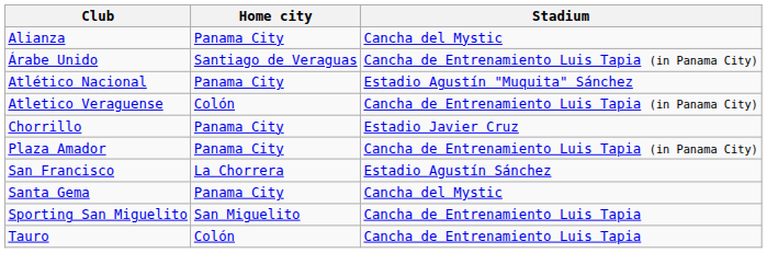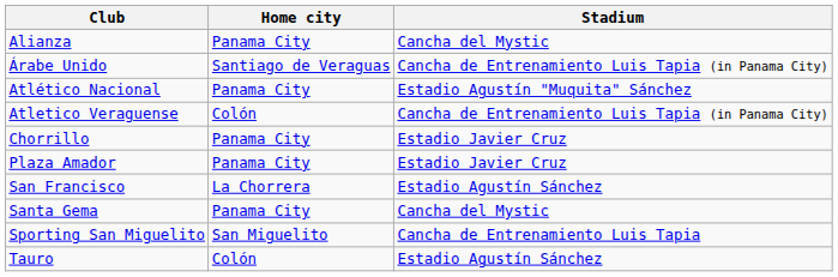 <table class="wikitable sortable">
 <tr>
 <th>Club</th>
 <th>Home city</th>
 <th>Stadium</th>
 </tr>
 <tr>
 <td><a href='#'>Alianza</a></td>
 <td><a href='#'>Panama City</a></td>
 <td><a href='#'>Cancha del Mystic</a></td>
 </tr>
 <tr>
 <td><a href='#'>Árabe Unido</a></td>
 <td><a href='#'>Santiago de Veraguas</a></td>
 <td><a href='#'>Cancha de Entrenamiento Luis Tapia</a> <small>(in Panama City)</small></td>
 </tr>
 <tr>
 <td><a href='#'>Atlético Nacional</a></td>
 <td><a href='#'>Panama City</a></td>
 <td><a href='#'>Estadio Agustín "Muquita" Sánchez</a></td>
 </tr>
 <tr>
 <td><a href='#'>Atletico Veraguense</a></td>
 <td><a href='#'>Colón</a></td>
 <td><a href='#'>Cancha de Entrenamiento Luis Tapia</a> <small>(in Panama City)</small></td>
 </tr>
 <tr>
 <td><a href='#'>Chorrillo</a></td>
 <td><a href='#'>Panama City</a></td>
 <td><a href='#'>Estadio Javier Cruz</a></td>
 </tr>
 <tr>
 <td><a href='#'>Plaza Amador</a></td>
 <td><a href='#'>Panama City</a></td>
-<td><a href='#'>Cancha de Entrenamiento Luis Tapia</a> <small>(in Panama City)</small></td>
+<td><a href='#'>Estadio Javier Cruz</a></td>
 </tr>
 <tr>
 <td><a href='#'>San Francisco</a></td>
 <td><a href='#'>La Chorrera</a></td>
 <td><a href='#'>Estadio Agustín Sánchez</a></td>
 </tr>
 <tr>
 <td><a href='#'>Santa Gema</a></td>
 <td><a href='#'>Panama City</a></td>
 <td><a href='#'>Cancha del Mystic</a></td>
 </tr>
 <tr>
 <td><a href='#'>Sporting San Miguelito</a></td>
 <td><a href='#'>San Miguelito</a></td>
 <td><a href='#'>Cancha de Entrenamiento Luis Tapia</a></td>
 </tr>
 <tr>
 <td><a href='#'>Tauro</a></td>
 <td><a href='#'>Colón</a></td>
-<td><a href='#'>Cancha de Entrenamiento Luis Tapia</a></td>
+<td><a href='#'>Estadio Agustín Sánchez</a></td>
 </tr>
 </table>
